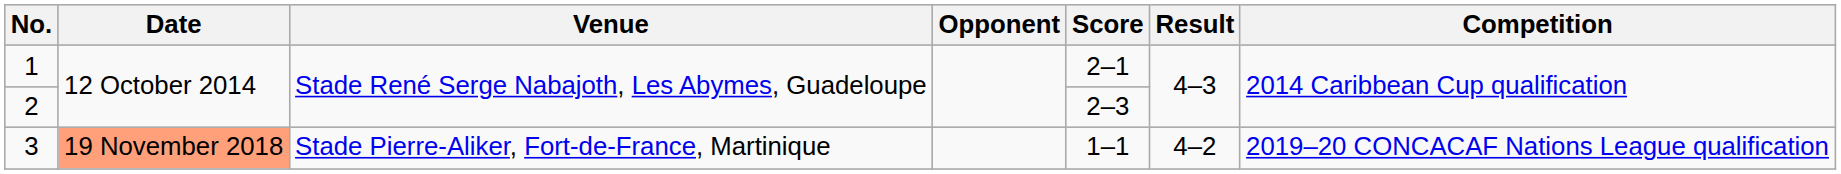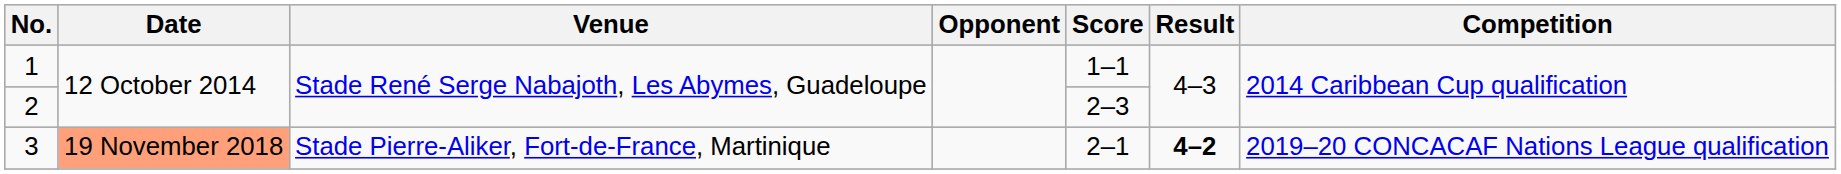 <table class="wikitable sortable">
 <tr>
 <th scope="col">No.</th>
 <th scope="col">Date</th>
 <th scope="col">Venue</th>
 <th scope="col">Opponent</th>
 <th scope="col">Score</th>
 <th scope="col">Result</th>
 <th scope="col">Competition</th>
 </tr>
 <tr>
 <td align="center">1</td>
 <td rowspan="2">12 October 2014</td>
 <td rowspan="2"><a href='#'>Stade René Serge Nabajoth</a>, <a href='#'>Les Abymes</a>, Guadeloupe</td>
 <td rowspan="2"></td>
-<td align="center">2–1</td>
+<td align="center">1–1</td>
 <td rowspan="2" style="text-align:center">4–3</td>
 <td rowspan="2"><a href='#'>2014 Caribbean Cup qualification</a></td>
 </tr>
 <tr>
 <td align="center">2</td>
 <td align="center">2–3</td>
 </tr>
 <tr>
 <td align="center">3</td>
 <td style="background: lightsalmon;">19 November 2018</td>
 <td><a href='#'>Stade Pierre-Aliker</a>, <a href='#'>Fort-de-France</a>, Martinique</td>
 <td></td>
-<td align="center">1–1</td>
-<td align="center">4–2</td>
+<td align="center">2–1</td>
+<td align="center"><strong>4–2</strong></td>
 <td><a href='#'>2019–20 CONCACAF Nations League qualification</a></td>
 </tr>
 </table>
